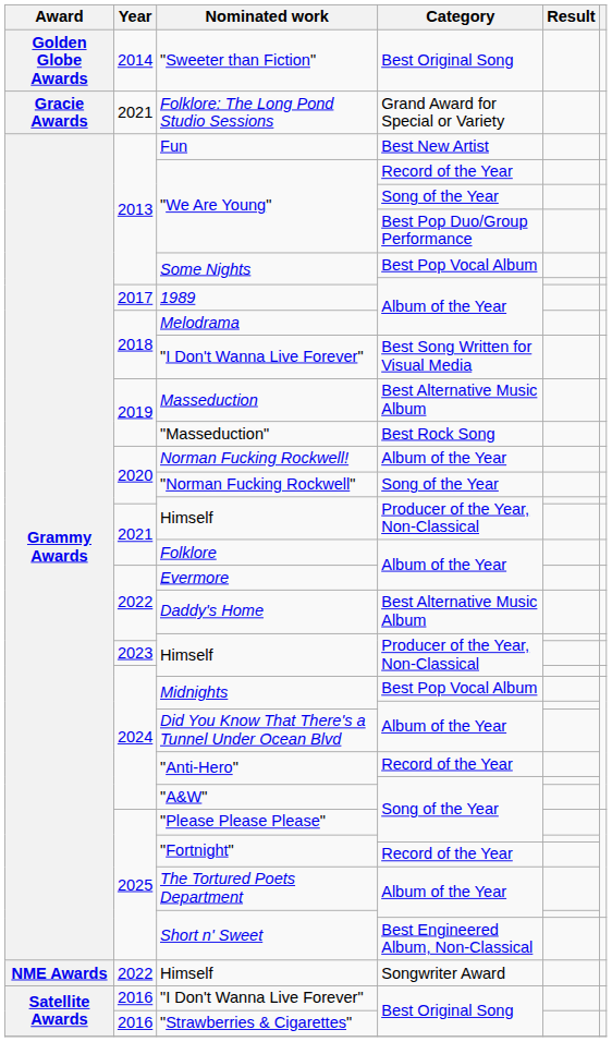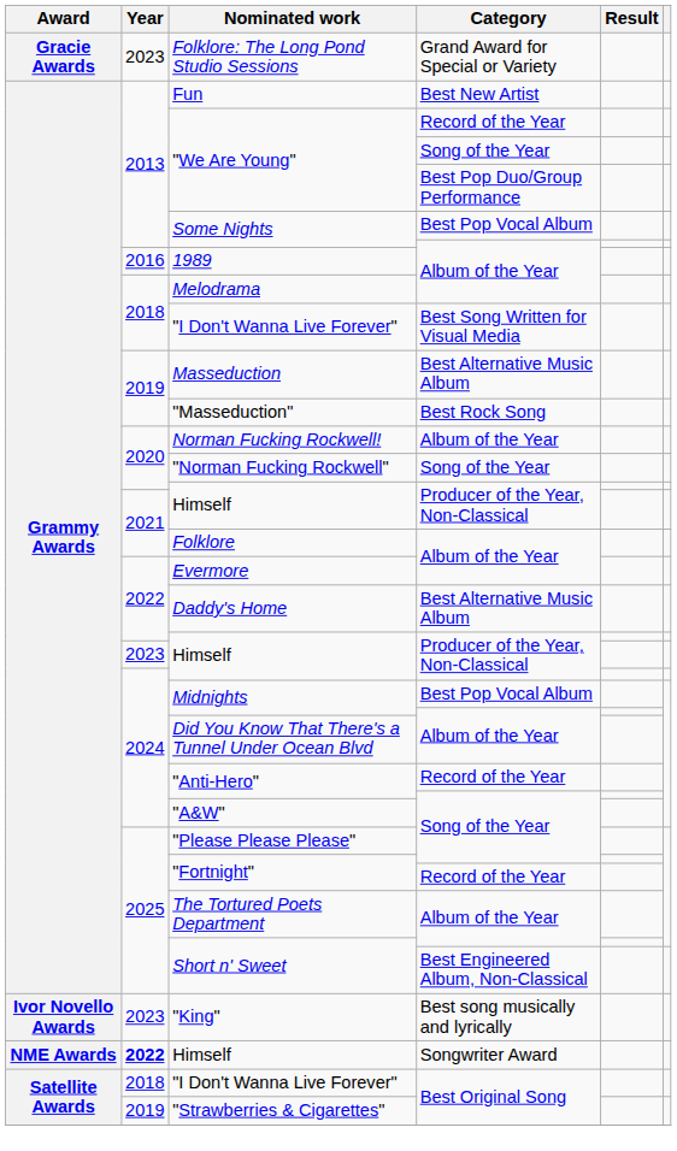 <table class="wikitable sortable plainrowheaders">
 <tr>
 <th scope="col">Award</th>
 <th scope="col">Year</th>
 <th scope="col">Nominated work</th>
 <th scope="col">Category</th>
 <th scope="col">Result</th>
 <th scope="col" class="unsortable"></th>
 </tr>
 <tr>
-<th scope="row"><a href='#'>Golden Globe Awards</a></th>
-<td><a href='#'>2014</a></td>
-<td>"<a href='#'>Sweeter than Fiction</a>"</td>
-<td><a href='#'>Best Original Song</a></td>
-<td></td>
-<td style="text-align:center;"></td>
-</tr>
-<tr>
 <th scope="row"><a href='#'>Gracie Awards</a></th>
-<td>2021</td>
+<td>2023</td>
 <td><em><a href='#'>Folklore: The Long Pond Studio Sessions</a></em></td>
 <td>Grand Award for Special or Variety</td>
 <td></td>
 <td style="text-align:center;"></td>
 </tr>
 <tr>
 <th rowspan="33" scope="row"><a href='#'>Grammy Awards</a></th>
 <td rowspan="6"><a href='#'>2013</a></td>
 <td><a href='#'>Fun</a></td>
 <td><a href='#'>Best New Artist</a></td>
 <td></td>
 <td style="text-align:center;"></td>
 </tr>
 <tr>
 <td rowspan="3">"<a href='#'>We Are Young</a>"</td>
 <td><a href='#'>Record of the Year</a></td>
 <td></td>
 <td style="text-align:center;"></td>
 </tr>
 <tr>
 <td><a href='#'>Song of the Year</a></td>
 <td></td>
 <td style="text-align:center;"></td>
 </tr>
 <tr>
 <td><a href='#'>Best Pop Duo/Group Performance</a></td>
 <td></td>
 <td style="text-align:center;"></td>
 </tr>
 <tr>
 <td rowspan="2"><em><a href='#'>Some Nights</a></em></td>
 <td><a href='#'>Best Pop Vocal Album</a></td>
 <td></td>
 <td style="text-align:center;"></td>
 </tr>
 <tr>
 <td rowspan="3"><a href='#'>Album of the Year</a></td>
 <td></td>
 <td style="text-align:center;"></td>
 </tr>
 <tr>
-<td><a href='#'>2017</a></td>
+<td><a href='#'>2016</a></td>
 <td><em><a href='#'>1989</a></em></td>
 <td></td>
 <td style="text-align:center;"></td>
 </tr>
 <tr>
 <td rowspan="2"><a href='#'>2018</a></td>
 <td><em><a href='#'>Melodrama</a></em></td>
 <td></td>
 <td style="text-align:center;"></td>
 </tr>
 <tr>
 <td>"<a href='#'>I Don't Wanna Live Forever</a>"</td>
 <td><a href='#'>Best Song Written for Visual Media</a></td>
 <td></td>
 <td style="text-align:center;"></td>
 </tr>
 <tr>
 <td rowspan="2"><a href='#'>2019</a></td>
 <td><em><a href='#'>Masseduction</a></em></td>
 <td><a href='#'>Best Alternative Music Album</a></td>
 <td></td>
 <td style="text-align:center;"></td>
 </tr>
 <tr>
 <td>"Masseduction"</td>
 <td><a href='#'>Best Rock Song</a></td>
 <td></td>
 <td style="text-align:center;"></td>
 </tr>
 <tr>
 <td rowspan="3"><a href='#'>2020</a></td>
 <td><em><a href='#'>Norman Fucking Rockwell!</a></em></td>
 <td><a href='#'>Album of the Year</a></td>
 <td></td>
 <td style="text-align:center;"></td>
 </tr>
 <tr>
 <td>"<a href='#'>Norman Fucking Rockwell</a>"</td>
 <td><a href='#'>Song of the Year</a></td>
 <td></td>
 <td style="text-align:center;"></td>
 </tr>
 <tr>
 <td rowspan="2">Himself</td>
 <td rowspan="2"><a href='#'>Producer of the Year, Non-Classical</a></td>
 <td></td>
 <td style="text-align:center;"></td>
 </tr>
 <tr>
 <td rowspan="2"><a href='#'>2021</a></td>
 <td></td>
 <td style="text-align:center;"></td>
 </tr>
 <tr>
 <td><em><a href='#'>Folklore</a></em></td>
 <td rowspan="2"><a href='#'>Album of the Year</a></td>
 <td></td>
 <td style="text-align:center;"></td>
 </tr>
 <tr>
 <td rowspan="3"><a href='#'>2022</a></td>
 <td><em><a href='#'>Evermore</a></em></td>
 <td></td>
 <td style="text-align:center;"></td>
 </tr>
 <tr>
 <td><em><a href='#'>Daddy's Home</a></em></td>
 <td><a href='#'>Best Alternative Music Album</a></td>
 <td></td>
 <td style="text-align:center;"></td>
 </tr>
 <tr>
 <td rowspan="3">Himself</td>
 <td rowspan="3"><a href='#'>Producer of the Year, Non-Classical</a></td>
 <td></td>
 <td style="text-align:center;"></td>
 </tr>
 <tr>
 <td><a href='#'>2023</a></td>
 <td></td>
 <td style="text-align:center;"></td>
 </tr>
 <tr>
 <td rowspan="7"><a href='#'>2024</a></td>
 <td></td>
 <td style="text-align:center;"></td>
 </tr>
 <tr>
 <td rowspan="2"><em><a href='#'>Midnights</a></em></td>
 <td><a href='#'>Best Pop Vocal Album</a></td>
 <td></td>
 <td rowspan="6" style="text-align:center;"></td>
 </tr>
 <tr>
 <td rowspan="2"><a href='#'>Album of the Year</a></td>
 <td></td>
 </tr>
 <tr>
 <td><em><a href='#'>Did You Know That There's a Tunnel Under Ocean Blvd</a></em></td>
 <td></td>
 </tr>
 <tr>
 <td rowspan="2">"<a href='#'>Anti-Hero</a>"</td>
 <td><a href='#'>Record of the Year</a></td>
 <td></td>
 </tr>
 <tr>
 <td rowspan="4"><a href='#'>Song of the Year</a></td>
 <td></td>
 </tr>
 <tr>
 <td>"<a href='#'>A&W</a>"</td>
 <td></td>
 </tr>
 <tr>
 <td rowspan="6"><a href='#'>2025</a></td>
 <td>"<a href='#'>Please Please Please</a>"</td>
 <td></td>
 <td rowspan="5" style="text-align:center;"></td>
 </tr>
 <tr>
 <td rowspan="2">"<a href='#'>Fortnight</a>"</td>
 <td></td>
 </tr>
 <tr>
 <td><a href='#'>Record of the Year</a></td>
 <td></td>
 </tr>
 <tr>
 <td><em><a href='#'>The Tortured Poets Department</a></em></td>
 <td rowspan="2"><a href='#'>Album of the Year</a></td>
 <td></td>
 </tr>
 <tr>
 <td rowspan="2"><em><a href='#'>Short n' Sweet</a></em></td>
 <td></td>
 </tr>
 <tr>
 <td><a href='#'>Best Engineered Album, Non-Classical</a></td>
 <td></td>
 <td></td>
 </tr>
 <tr>
+<th scope="row"><a href='#'>Ivor Novello Awards</a></th>
+<td><a href='#'>2023</a></td>
+<td>"<a href='#'>King</a>"</td>
+<td>Best song musically and lyrically</td>
+<td></td>
+<td style="text-align:center;"></td>
+</tr>
+<tr>
 <th scope="row"><a href='#'>NME Awards</a></th>
-<td><a href='#'>2022</a></td>
+<td><strong><a href='#'>2022</a></strong></td>
 <td>Himself</td>
 <td>Songwriter Award</td>
 <td></td>
 <td style="text-align:center;"></td>
 </tr>
 <tr>
 <th scope="row" rowspan="2"><a href='#'>Satellite Awards</a></th>
-<td><a href='#'>2016</a></td>
+<td><a href='#'>2018</a></td>
 <td>"I Don't Wanna Live Forever"</td>
 <td rowspan="2"><a href='#'>Best Original Song</a></td>
 <td></td>
 <td style="text-align:center;"></td>
 </tr>
 <tr>
-<td><a href='#'>2016</a></td>
+<td><a href='#'>2019</a></td>
 <td>"<a href='#'>Strawberries & Cigarettes</a>"</td>
 <td></td>
 <td style="text-align:center;"></td>
 </tr>
 <tr>
 </tr>
 </table>
